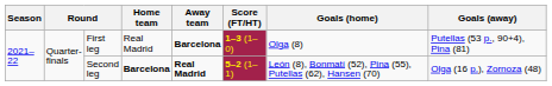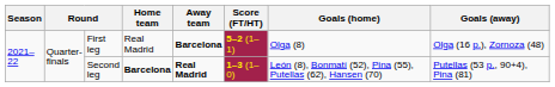 <table class="wikitable" style="width:100%; margin:0 left; font-size: 11px">
 <tr>
 <th width="5%">Season</th>
 <th colspan="2" style="width:12%;">Round</th>
 <th width="8%">Home team</th>
 <th width="8%">Away team</th>
 <th width="8%">Score (FT/HT)</th>
 <th style="width:30%;">Goals (home)</th>
 <th width="30">Goals (away)</th>
 </tr>
 <tr>
 <td rowspan="2"><a href='#'>2021–22</a></td>
 <td rowspan="2">Quarter-finals</td>
 <td>First leg</td>
 <td>Real Madrid</td>
 <td><strong>Barcelona</strong></td>
-<td style="color:#fff000; background:#A2214B"><strong>1–3</strong> (1–0)</td>
+<td style="color:#fff000; background:#A2214B"><strong>5–2</strong> (1–1)</td>
 <td><a href='#'>Olga</a> (8)</td>
-<td><a href='#'>Putellas</a> (53 <a href='#'>p.</a>, 90+4), <a href='#'>Pina</a> (81)</td>
+<td><a href='#'>Olga</a> (16 <a href='#'>p.</a>), <a href='#'>Zornoza</a> (48)</td>
 </tr>
 <tr>
 <td>Second leg</td>
 <td><strong>Barcelona</strong></td>
 <td><strong>Real Madrid</strong></td>
-<td style="color:#fff000; background:#A2214B"><strong>5–2</strong> (1–1)</td>
+<td style="color:#fff000; background:#A2214B"><strong>1–3</strong> (1–0)</td>
 <td><a href='#'>León</a> (8), <a href='#'>Bonmatí</a> (52), <a href='#'>Pina</a> (55), <a href='#'>Putellas</a> (62), <a href='#'>Hansen</a> (70)</td>
-<td><a href='#'>Olga</a> (16 <a href='#'>p.</a>), <a href='#'>Zornoza</a> (48)</td>
+<td><a href='#'>Putellas</a> (53 <a href='#'>p.</a>, 90+4), <a href='#'>Pina</a> (81)</td>
 </tr>
 </table>
